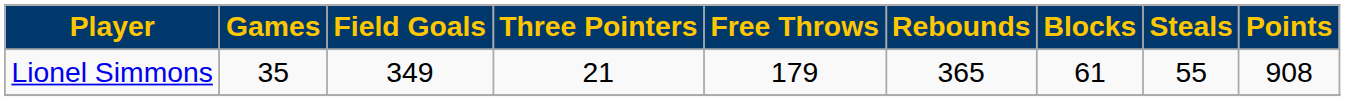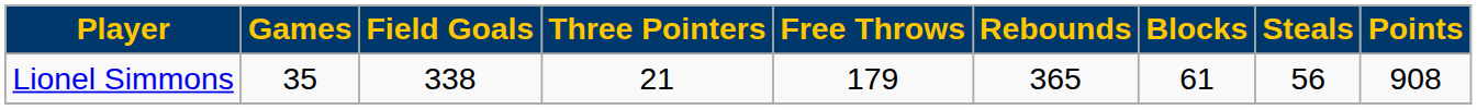 <table class="wikitable" width="00%">
 <tr align="center"  style="background:#00386B;color:#FFC700;">
 <td><strong>Player</strong></td>
 <td><strong>Games</strong></td>
 <td><strong>Field Goals</strong></td>
 <td><strong>Three Pointers</strong></td>
 <td><strong>Free Throws</strong></td>
 <td><strong>Rebounds</strong></td>
 <td><strong>Blocks</strong></td>
 <td><strong>Steals</strong></td>
 <td><strong>Points</strong></td>
 </tr>
 <tr align="center" bgcolor="">
 <td><a href='#'>Lionel Simmons</a></td>
 <td>35</td>
-<td>349</td>
+<td>338</td>
 <td>21</td>
 <td>179</td>
 <td>365</td>
 <td>61</td>
-<td>55</td>
+<td>56</td>
 <td>908</td>
 </tr>
 <tr align="center" bgcolor="">
 </tr>
 </table>
